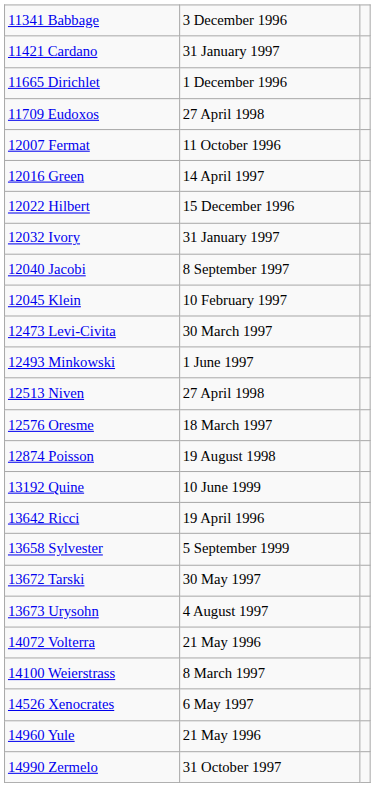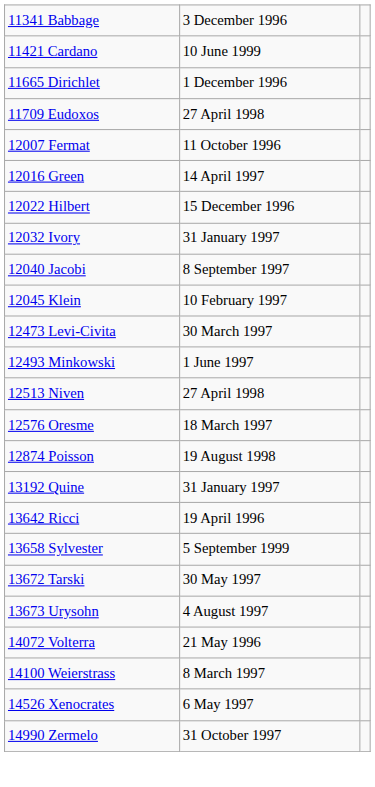 <table class="wikitable" style="font-size: 89%; float: left; width: 25em; margin-right: 1em; line-height: 1.65em">
 <tr>
 <td><a href='#'>11341 Babbage</a></td>
 <td>3 December 1996</td>
 <td></td>
 </tr>
 <tr>
 <td><a href='#'>11421 Cardano</a></td>
-<td>31 January 1997</td>
+<td>10 June 1999</td>
 <td></td>
 </tr>
 <tr>
 <td><a href='#'>11665 Dirichlet</a></td>
 <td>1 December 1996</td>
 <td></td>
 </tr>
 <tr>
 <td><a href='#'>11709 Eudoxos</a></td>
 <td>27 April 1998</td>
 <td></td>
 </tr>
 <tr>
 <td><a href='#'>12007 Fermat</a></td>
 <td>11 October 1996</td>
 <td></td>
 </tr>
 <tr>
 <td><a href='#'>12016 Green</a></td>
 <td>14 April 1997</td>
 <td></td>
 </tr>
 <tr>
 <td><a href='#'>12022 Hilbert</a></td>
 <td>15 December 1996</td>
 <td></td>
 </tr>
 <tr>
 <td><a href='#'>12032 Ivory</a></td>
 <td>31 January 1997</td>
 <td></td>
 </tr>
 <tr>
 <td><a href='#'>12040 Jacobi</a></td>
 <td>8 September 1997</td>
 <td></td>
 </tr>
 <tr>
 <td><a href='#'>12045 Klein</a></td>
 <td>10 February 1997</td>
 <td></td>
 </tr>
 <tr>
 <td><a href='#'>12473 Levi-Civita</a></td>
 <td>30 March 1997</td>
 <td></td>
 </tr>
 <tr>
 <td><a href='#'>12493 Minkowski</a></td>
 <td>1 June 1997</td>
 <td></td>
 </tr>
 <tr>
 <td><a href='#'>12513 Niven</a></td>
 <td>27 April 1998</td>
 <td></td>
 </tr>
 <tr>
 <td><a href='#'>12576 Oresme</a></td>
 <td>18 March 1997</td>
 <td></td>
 </tr>
 <tr>
 <td><a href='#'>12874 Poisson</a></td>
 <td>19 August 1998</td>
 <td></td>
 </tr>
 <tr>
 <td><a href='#'>13192 Quine</a></td>
-<td>10 June 1999</td>
+<td>31 January 1997</td>
 <td></td>
 </tr>
 <tr>
 <td><a href='#'>13642 Ricci</a></td>
 <td>19 April 1996</td>
 <td></td>
 </tr>
 <tr>
 <td><a href='#'>13658 Sylvester</a></td>
 <td>5 September 1999</td>
 <td></td>
 </tr>
 <tr>
 <td><a href='#'>13672 Tarski</a></td>
 <td>30 May 1997</td>
 <td></td>
 </tr>
 <tr>
 <td><a href='#'>13673 Urysohn</a></td>
 <td>4 August 1997</td>
 <td></td>
 </tr>
 <tr>
 <td><a href='#'>14072 Volterra</a></td>
 <td>21 May 1996</td>
 <td></td>
 </tr>
 <tr>
 <td><a href='#'>14100 Weierstrass</a></td>
 <td>8 March 1997</td>
 <td></td>
 </tr>
 <tr>
 <td><a href='#'>14526 Xenocrates</a></td>
 <td>6 May 1997</td>
 <td></td>
 </tr>
 <tr>
-<td><a href='#'>14960 Yule</a></td>
-<td>21 May 1996</td>
-<td></td>
-</tr>
-<tr>
 <td><a href='#'>14990 Zermelo</a></td>
 <td>31 October 1997</td>
 <td></td>
 </tr>
 </table>
